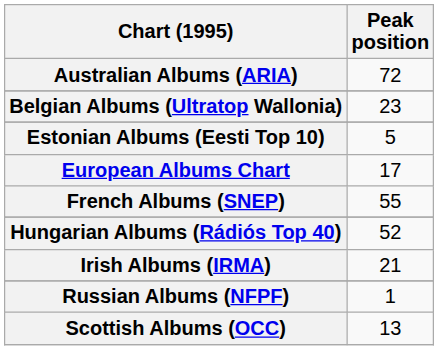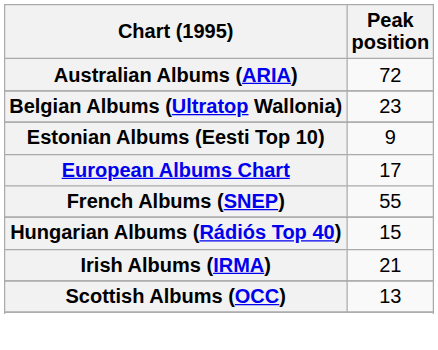 <table class="wikitable sortable plainrowheaders">
 <tr>
 <th scope="col">Chart (1995)</th>
 <th scope="col">Peak<br>position</th>
 </tr>
 <tr>
 <th scope="row">Australian Albums (<a href='#'>ARIA</a>)</th>
 <td style="text-align:center;">72</td>
 </tr>
 <tr>
 </tr>
 <tr>
 <th scope="row">Belgian Albums (<a href='#'>Ultratop</a> Wallonia)</th>
 <td align="center">23</td>
 </tr>
 <tr>
 </tr>
 <tr>
 <th scope="row">Estonian Albums (Eesti Top 10)</th>
-<td align="center">5</td>
+<td align="center">9</td>
 </tr>
 <tr>
 <th scope="row"><a href='#'>European Albums Chart</a></th>
 <td style="text-align:center;">17</td>
 </tr>
 <tr>
 <th scope="row">French Albums (<a href='#'>SNEP</a>)</th>
 <td align="center">55</td>
 </tr>
 <tr>
 </tr>
 <tr>
 <th scope="row">Hungarian Albums (<a href='#'>Rádiós Top 40</a>)</th>
-<td style="text-align:center;">52</td>
+<td style="text-align:center;">15</td>
 </tr>
 <tr>
 <th scope="row">Irish Albums (<a href='#'>IRMA</a>)</th>
 <td align="center">21</td>
 </tr>
 <tr>
 </tr>
 <tr>
 </tr>
 <tr>
-<th scope="row">Russian Albums (<a href='#'>NFPF</a>)</th>
-<td align="center">1</td>
-</tr>
-<tr>
 <th scope="row">Scottish Albums (<a href='#'>OCC</a>)</th>
 <td align="center">13</td>
 </tr>
 <tr>
 </tr>
 <tr>
 </tr>
 </table>
